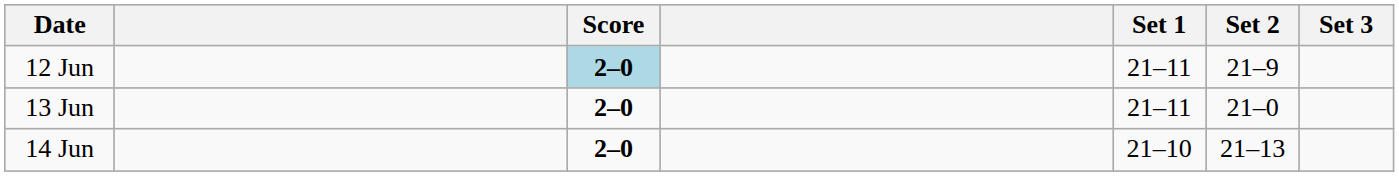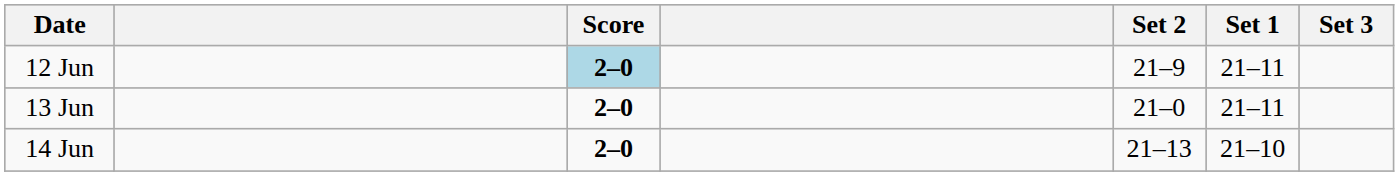 <table class="wikitable" style="text-align: center;">
 <tr>
 <th width="60">Date</th>
 <th align="right" width="270"></th>
 <th width="50">Score</th>
 <th align="left" width="270"></th>
+<th width="50">Set 2</th>
 <th width="50">Set 1</th>
-<th width="50">Set 2</th>
 <th width="50">Set 3</th>
 </tr>
 <tr>
 <td>12 Jun</td>
 <td align=left><strong></strong></td>
 <td align=center style="background: lightblue;"><strong>2–0</strong></td>
 <td align=left></td>
+<td>21–9</td>
 <td>21–11</td>
-<td>21–9</td>
 <td></td>
 </tr>
 <tr>
 <td>13 Jun</td>
 <td align=left><strong></strong></td>
 <td align=center><strong>2–0</strong></td>
 <td align=left></td>
+<td>21–0</td>
 <td>21–11</td>
-<td>21–0</td>
 <td></td>
 </tr>
 <tr>
 <td>14 Jun</td>
 <td align=left><strong></strong></td>
 <td align=center><strong>2–0</strong></td>
 <td align=left></td>
+<td>21–13</td>
 <td>21–10</td>
-<td>21–13</td>
 <td></td>
 </tr>
 </table>
